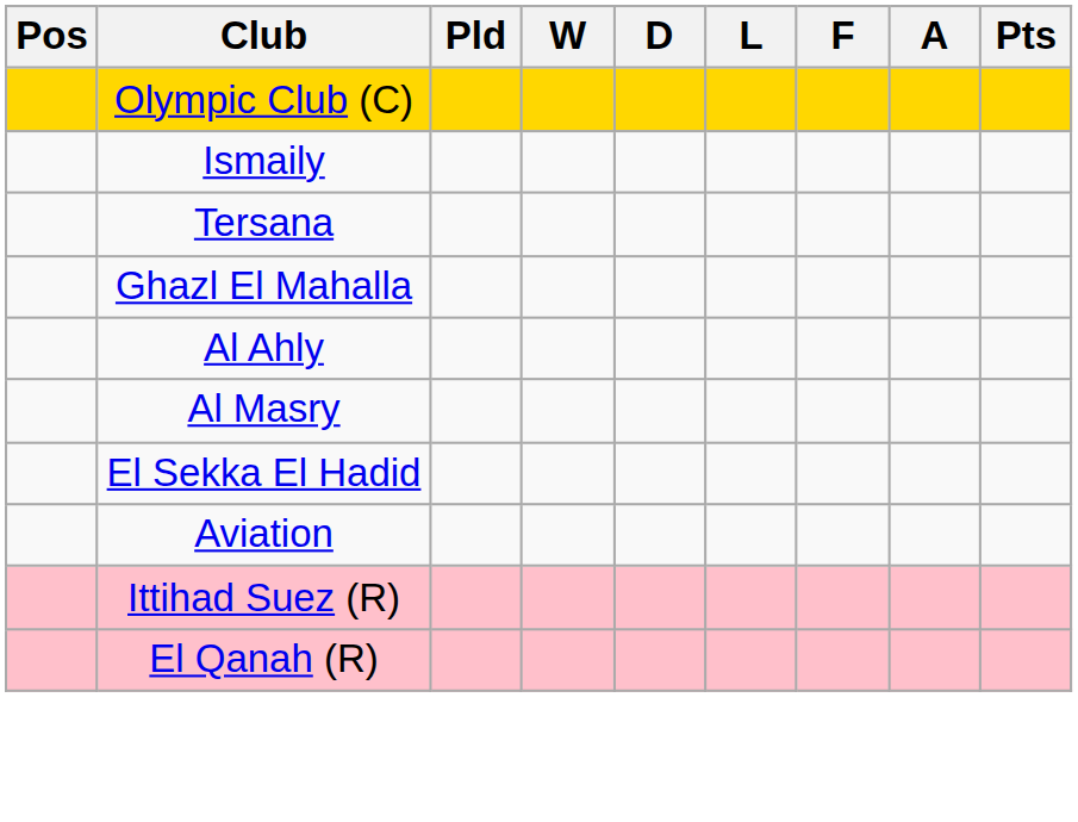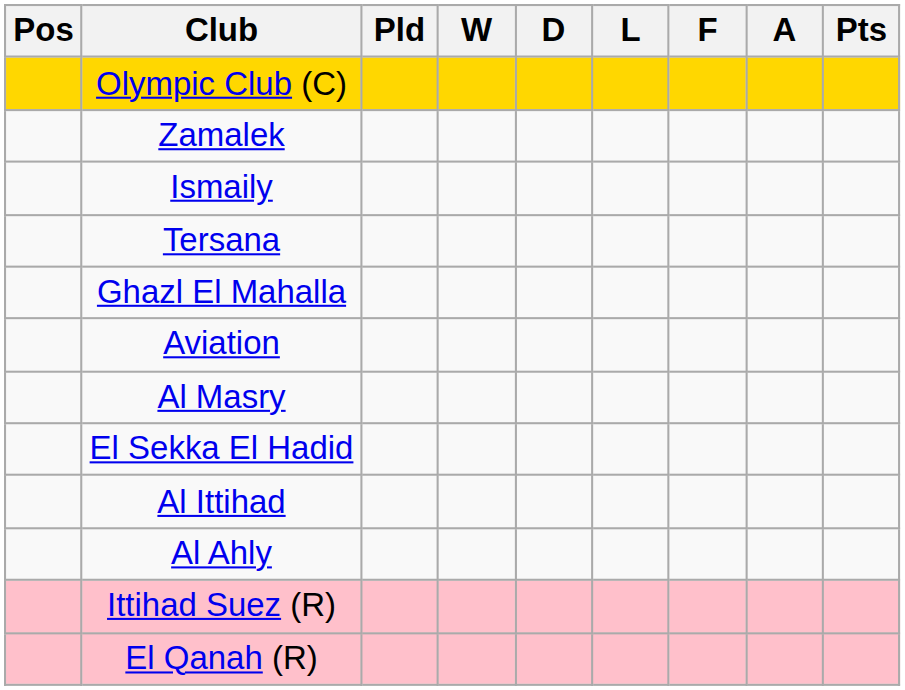 <table class="wikitable sortable" bgcolor="#f7f8ff">
 <tr>
 <th width=30>Pos</th>
 <th>Club</th>
 <th width=30>Pld</th>
 <th width=30>W</th>
 <th width=30>D</th>
 <th width=30>L</th>
 <th width=30>F</th>
 <th width=30>A</th>
 <th width=30>Pts</th>
 </tr>
 <tr bgcolor="gold" align="center">
 <td></td>
 <td><a href='#'>Olympic Club</a> (C)</td>
+<td></td>
+<td></td>
+<td></td>
+<td></td>
+<td></td>
+<td></td>
+<td></td>
+</tr>
+<tr align="center">
+<td></td>
+<td><a href='#'>Zamalek</a></td>
 <td></td>
 <td></td>
 <td></td>
 <td></td>
 <td></td>
 <td></td>
 <td></td>
 </tr>
 <tr align="center">
 <td></td>
 <td><a href='#'>Ismaily</a></td>
 <td></td>
 <td></td>
 <td></td>
 <td></td>
 <td></td>
 <td></td>
 <td></td>
 </tr>
 <tr align="center">
 <td></td>
 <td><a href='#'>Tersana</a></td>
 <td></td>
 <td></td>
 <td></td>
 <td></td>
 <td></td>
 <td></td>
 <td></td>
 </tr>
 <tr align="center">
 <td></td>
 <td><a href='#'>Ghazl El Mahalla</a></td>
 <td></td>
 <td></td>
 <td></td>
 <td></td>
 <td></td>
 <td></td>
 <td></td>
 </tr>
 <tr align="center">
 <td></td>
-<td><a href='#'>Al Ahly</a></td>
+<td><a href='#'>Aviation</a></td>
 <td></td>
 <td></td>
 <td></td>
 <td></td>
 <td></td>
 <td></td>
 <td></td>
 </tr>
 <tr align="center">
 <td></td>
 <td><a href='#'>Al Masry</a></td>
 <td></td>
 <td></td>
 <td></td>
 <td></td>
 <td></td>
 <td></td>
 <td></td>
 </tr>
 <tr align="center">
 <td></td>
 <td><a href='#'>El Sekka El Hadid</a></td>
 <td></td>
 <td></td>
 <td></td>
 <td></td>
 <td></td>
 <td></td>
 <td></td>
 </tr>
 <tr align="center">
 <td></td>
-<td><a href='#'>Aviation</a></td>
+<td><a href='#'>Al Ittihad</a></td>
+<td></td>
+<td></td>
+<td></td>
+<td></td>
+<td></td>
+<td></td>
+<td></td>
+</tr>
+<tr align="center">
+<td></td>
+<td><a href='#'>Al Ahly</a></td>
 <td></td>
 <td></td>
 <td></td>
 <td></td>
 <td></td>
 <td></td>
 <td></td>
 </tr>
 <tr bgcolor="#FFC0CB" align="center">
 <td></td>
 <td><a href='#'>Ittihad Suez</a> (R)</td>
 <td></td>
 <td></td>
 <td></td>
 <td></td>
 <td></td>
 <td></td>
 <td></td>
 </tr>
 <tr bgcolor="#FFC0CB" align="center">
 <td></td>
 <td><a href='#'>El Qanah</a> (R)</td>
 <td></td>
 <td></td>
 <td></td>
 <td></td>
 <td></td>
 <td></td>
 <td></td>
 </tr>
 </table>
